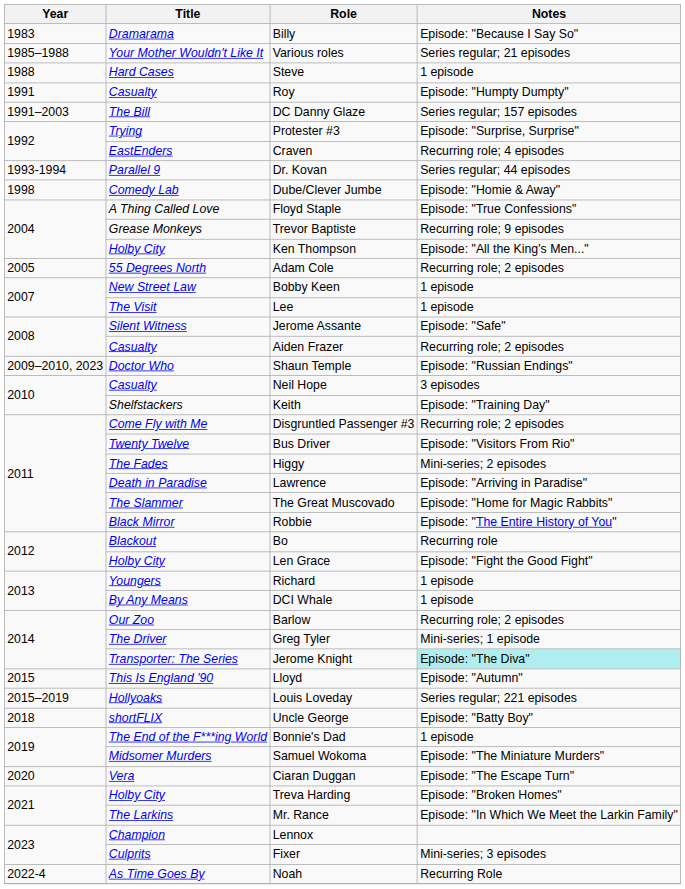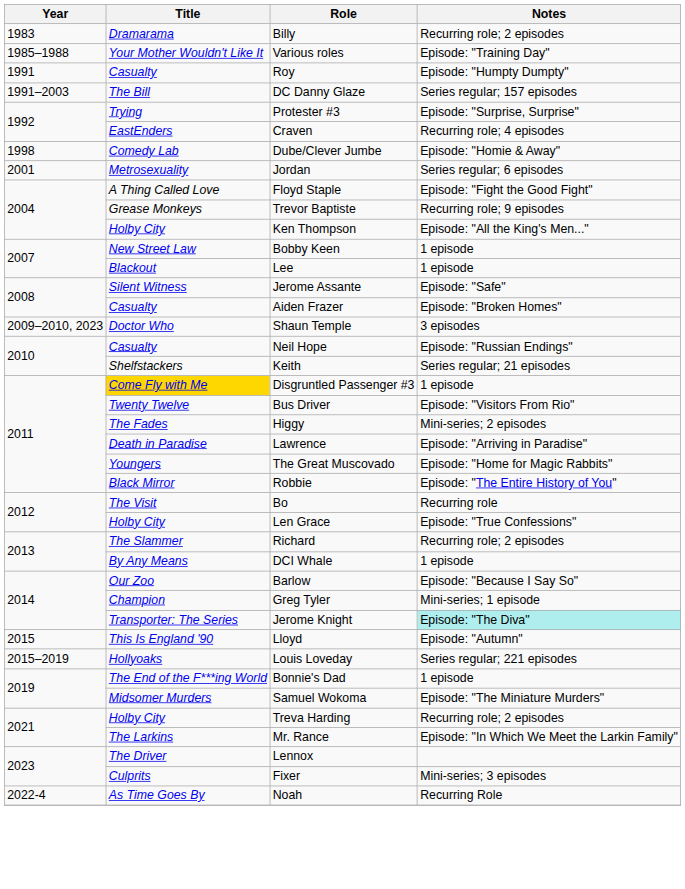 <table class="wikitable">
 <tr>
 <th>Year</th>
 <th>Title</th>
 <th>Role</th>
 <th>Notes</th>
 </tr>
 <tr>
 <td>1983</td>
 <td><em><a href='#'>Dramarama</a></em></td>
 <td>Billy</td>
-<td>Episode: "Because I Say So"</td>
+<td>Recurring role; 2 episodes</td>
 </tr>
 <tr>
 <td>1985–1988</td>
 <td><em><a href='#'>Your Mother Wouldn't Like It</a></em></td>
 <td>Various roles</td>
-<td>Series regular; 21 episodes</td>
-</tr>
-<tr>
-<td>1988</td>
-<td><em><a href='#'>Hard Cases</a></em></td>
-<td>Steve</td>
-<td>1 episode</td>
+<td>Episode: "Training Day"</td>
 </tr>
 <tr>
 <td>1991</td>
 <td><em><a href='#'>Casualty</a></em></td>
 <td>Roy</td>
 <td>Episode: "Humpty Dumpty"</td>
 </tr>
 <tr>
 <td>1991–2003</td>
 <td><em><a href='#'>The Bill</a></em></td>
 <td>DC Danny Glaze</td>
 <td>Series regular; 157 episodes</td>
 </tr>
 <tr>
 <td rowspan="2">1992</td>
 <td><em><a href='#'>Trying</a></em></td>
 <td>Protester #3</td>
 <td>Episode: "Surprise, Surprise"</td>
 </tr>
 <tr>
 <td><em><a href='#'>EastEnders</a></em></td>
 <td>Craven</td>
 <td>Recurring role; 4 episodes</td>
 </tr>
 <tr>
-<td>1993-1994</td>
-<td><em><a href='#'>Parallel 9</a></em></td>
-<td>Dr. Kovan</td>
-<td>Series regular; 44 episodes</td>
-</tr>
-<tr>
 <td>1998</td>
 <td><em><a href='#'>Comedy Lab</a></em></td>
 <td>Dube/Clever Jumbe</td>
 <td>Episode: "Homie & Away"</td>
 </tr>
 <tr>
+<td>2001</td>
+<td><em><a href='#'>Metrosexuality</a></em></td>
+<td>Jordan</td>
+<td>Series regular; 6 episodes</td>
+</tr>
+<tr>
 <td rowspan="3">2004</td>
 <td><em>A Thing Called Love</em></td>
 <td>Floyd Staple</td>
-<td>Episode: "True Confessions"</td>
+<td>Episode: "Fight the Good Fight"</td>
 </tr>
 <tr>
 <td><em>Grease Monkeys</em></td>
 <td>Trevor Baptiste</td>
 <td>Recurring role; 9 episodes</td>
 </tr>
 <tr>
 <td><em><a href='#'>Holby City</a></em></td>
 <td>Ken Thompson</td>
 <td>Episode: "All the King's Men..."</td>
 </tr>
 <tr>
-<td>2005</td>
-<td><em><a href='#'>55 Degrees North</a></em></td>
-<td>Adam Cole</td>
-<td>Recurring role; 2 episodes</td>
-</tr>
-<tr>
 <td rowspan="2">2007</td>
 <td><em><a href='#'>New Street Law</a></em></td>
 <td>Bobby Keen</td>
 <td>1 episode</td>
 </tr>
 <tr>
-<td><em><a href='#'>The Visit</a></em></td>
+<td><em><a href='#'>Blackout</a></em></td>
 <td>Lee</td>
 <td>1 episode</td>
 </tr>
 <tr>
 <td rowspan="2">2008</td>
 <td><em><a href='#'>Silent Witness</a></em></td>
 <td>Jerome Assante</td>
 <td>Episode: "Safe"</td>
 </tr>
 <tr>
 <td><em><a href='#'>Casualty</a></em></td>
 <td>Aiden Frazer</td>
-<td>Recurring role; 2 episodes</td>
+<td>Episode: "Broken Homes"</td>
 </tr>
 <tr>
 <td>2009–2010, 2023</td>
 <td><em><a href='#'>Doctor Who</a></em></td>
 <td>Shaun Temple</td>
-<td>Episode: "Russian Endings"</td>
+<td>3 episodes</td>
 </tr>
 <tr>
 <td rowspan="2">2010</td>
 <td><em><a href='#'>Casualty</a></em></td>
 <td>Neil Hope</td>
-<td>3 episodes</td>
+<td>Episode: "Russian Endings"</td>
 </tr>
 <tr>
 <td><em>Shelfstackers</em></td>
 <td>Keith</td>
-<td>Episode: "Training Day"</td>
+<td>Series regular; 21 episodes</td>
 </tr>
 <tr>
 <td rowspan="6">2011</td>
-<td><em><a href='#'>Come Fly with Me</a></em></td>
+<td style="background: gold;"><em><a href='#'>Come Fly with Me</a></em></td>
 <td>Disgruntled Passenger #3</td>
-<td>Recurring role; 2 episodes</td>
+<td>1 episode</td>
 </tr>
 <tr>
 <td><em><a href='#'>Twenty Twelve</a></em></td>
 <td>Bus Driver</td>
 <td>Episode: "Visitors From Rio"</td>
 </tr>
 <tr>
 <td><em><a href='#'>The Fades</a></em></td>
 <td>Higgy</td>
 <td>Mini-series; 2 episodes</td>
 </tr>
 <tr>
 <td><em><a href='#'>Death in Paradise</a></em></td>
 <td>Lawrence</td>
 <td>Episode: "Arriving in Paradise"</td>
 </tr>
 <tr>
-<td><em><a href='#'>The Slammer</a></em></td>
+<td><em><a href='#'>Youngers</a></em></td>
 <td>The Great Muscovado</td>
 <td>Episode: "Home for Magic Rabbits"</td>
 </tr>
 <tr>
 <td><em><a href='#'>Black Mirror</a></em></td>
 <td>Robbie</td>
 <td>Episode: "<a href='#'>The Entire History of You</a>"</td>
 </tr>
 <tr>
 <td rowspan="2">2012</td>
-<td><em><a href='#'>Blackout</a></em></td>
+<td><em><a href='#'>The Visit</a></em></td>
 <td>Bo</td>
 <td>Recurring role</td>
 </tr>
 <tr>
 <td><em><a href='#'>Holby City</a></em></td>
 <td>Len Grace</td>
-<td>Episode: "Fight the Good Fight"</td>
+<td>Episode: "True Confessions"</td>
 </tr>
 <tr>
 <td rowspan="2">2013</td>
-<td><em><a href='#'>Youngers</a></em></td>
+<td><em><a href='#'>The Slammer</a></em></td>
 <td>Richard</td>
-<td>1 episode</td>
+<td>Recurring role; 2 episodes</td>
 </tr>
 <tr>
 <td><em><a href='#'>By Any Means</a></em></td>
 <td>DCI Whale</td>
 <td>1 episode</td>
 </tr>
 <tr>
 <td rowspan="3">2014</td>
 <td><em><a href='#'>Our Zoo</a></em></td>
 <td>Barlow</td>
-<td>Recurring role; 2 episodes</td>
+<td>Episode: "Because I Say So"</td>
 </tr>
 <tr>
-<td><em><a href='#'>The Driver</a></em></td>
+<td><em><a href='#'>Champion</a></em></td>
 <td>Greg Tyler</td>
 <td>Mini-series; 1 episode</td>
 </tr>
 <tr>
 <td><em><a href='#'>Transporter: The Series</a></em></td>
 <td>Jerome Knight</td>
 <td style="background: paleturquoise;">Episode: "The Diva"</td>
 </tr>
 <tr>
 <td>2015</td>
 <td><em><a href='#'>This Is England '90</a></em></td>
 <td>Lloyd</td>
 <td>Episode: "Autumn"</td>
 </tr>
 <tr>
 <td>2015–2019</td>
 <td><em><a href='#'>Hollyoaks</a></em></td>
 <td>Louis Loveday</td>
 <td>Series regular; 221 episodes</td>
 </tr>
 <tr>
-<td>2018</td>
-<td><em><a href='#'>shortFLIX</a></em></td>
-<td>Uncle George</td>
-<td>Episode: "Batty Boy"</td>
-</tr>
-<tr>
 <td rowspan="2">2019</td>
 <td><em><a href='#'>The End of the F***ing World</a></em></td>
 <td>Bonnie's Dad</td>
 <td>1 episode</td>
 </tr>
 <tr>
 <td><em><a href='#'>Midsomer Murders</a></em></td>
 <td>Samuel Wokoma</td>
 <td>Episode: "The Miniature Murders"</td>
 </tr>
 <tr>
-<td>2020</td>
-<td><em><a href='#'>Vera</a></em></td>
-<td>Ciaran Duggan</td>
-<td>Episode: "The Escape Turn"</td>
-</tr>
-<tr>
 <td rowspan="2">2021</td>
 <td><em><a href='#'>Holby City</a></em></td>
 <td>Treva Harding</td>
-<td>Episode: "Broken Homes"</td>
+<td>Recurring role; 2 episodes</td>
 </tr>
 <tr>
 <td><em><a href='#'>The Larkins</a></em></td>
 <td>Mr. Rance</td>
 <td>Episode: "In Which We Meet the Larkin Family"</td>
 </tr>
 <tr>
 <td rowspan="2">2023</td>
-<td><em><a href='#'>Champion</a></em></td>
+<td><em><a href='#'>The Driver</a></em></td>
 <td>Lennox</td>
 <td></td>
 </tr>
 <tr>
 <td><em><a href='#'>Culprits</a></em></td>
 <td>Fixer</td>
 <td>Mini-series; 3 episodes</td>
 </tr>
 <tr>
 <td>2022-4</td>
 <td><em><a href='#'>As Time Goes By</a></em></td>
 <td>Noah</td>
 <td>Recurring Role</td>
 </tr>
 <tr>
 </tr>
 </table>
